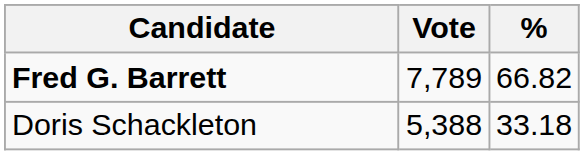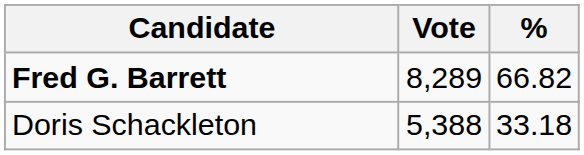 <table class="wikitable">
 <tr>
 <th bgcolor="#DDDDFF" width="200px">Candidate</th>
 <th bgcolor="#DDDDFF">Vote</th>
 <th bgcolor="#DDDDFF">%</th>
 </tr>
 <tr>
 <td><strong>Fred G. Barrett</strong></td>
-<td>7,789</td>
+<td>8,289</td>
 <td>66.82</td>
 </tr>
 <tr>
 <td>Doris Schackleton</td>
 <td>5,388</td>
 <td>33.18</td>
 </tr>
 </table>
